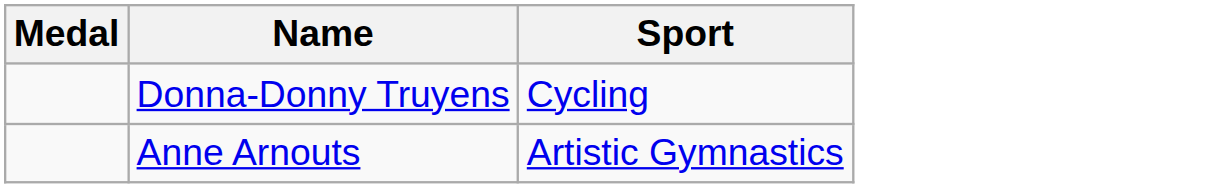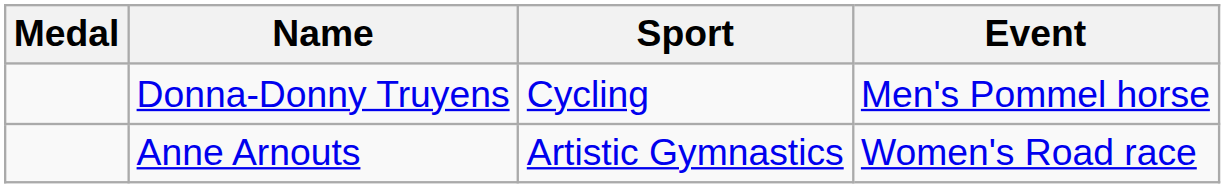 <table class="wikitable sortable" style="font-size:100%">
 <tr>
 <th>Medal</th>
 <th>Name</th>
 <th>Sport</th>
+<th>Event</th>
 </tr>
 <tr>
 <td></td>
 <td><a href='#'>Donna-Donny Truyens</a></td>
 <td><a href='#'>Cycling</a></td>
+<td><a href='#'>Men's Pommel horse</a></td>
 </tr>
 <tr>
 <td></td>
 <td><a href='#'>Anne Arnouts</a></td>
 <td><a href='#'>Artistic Gymnastics</a></td>
+<td><a href='#'>Women's Road race</a></td>
 </tr>
 </table>
